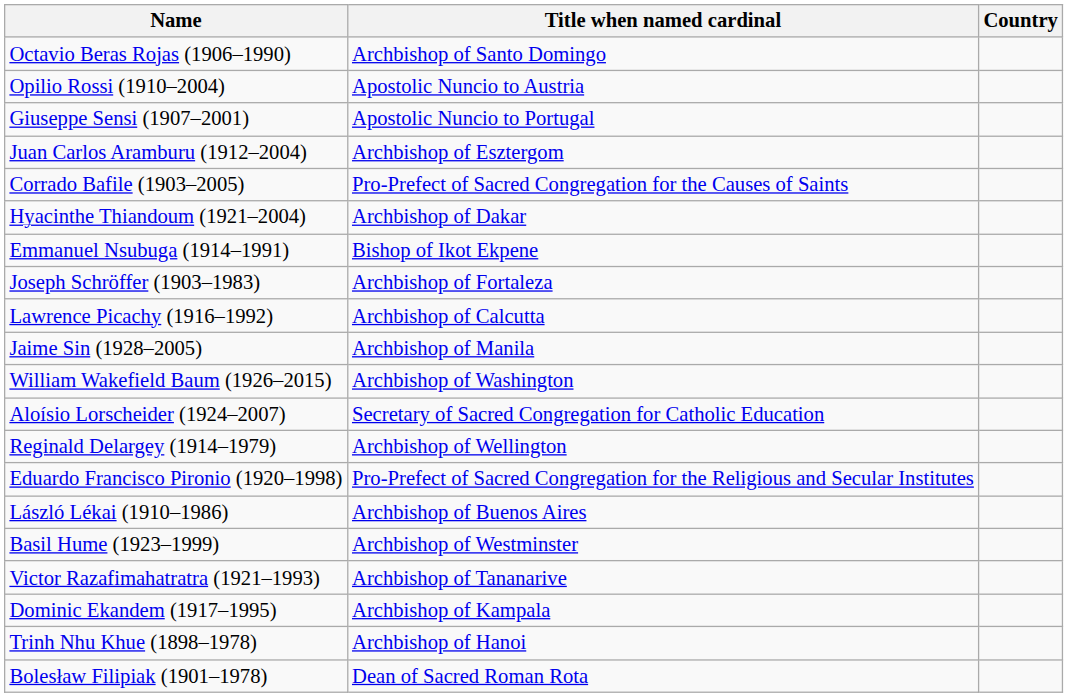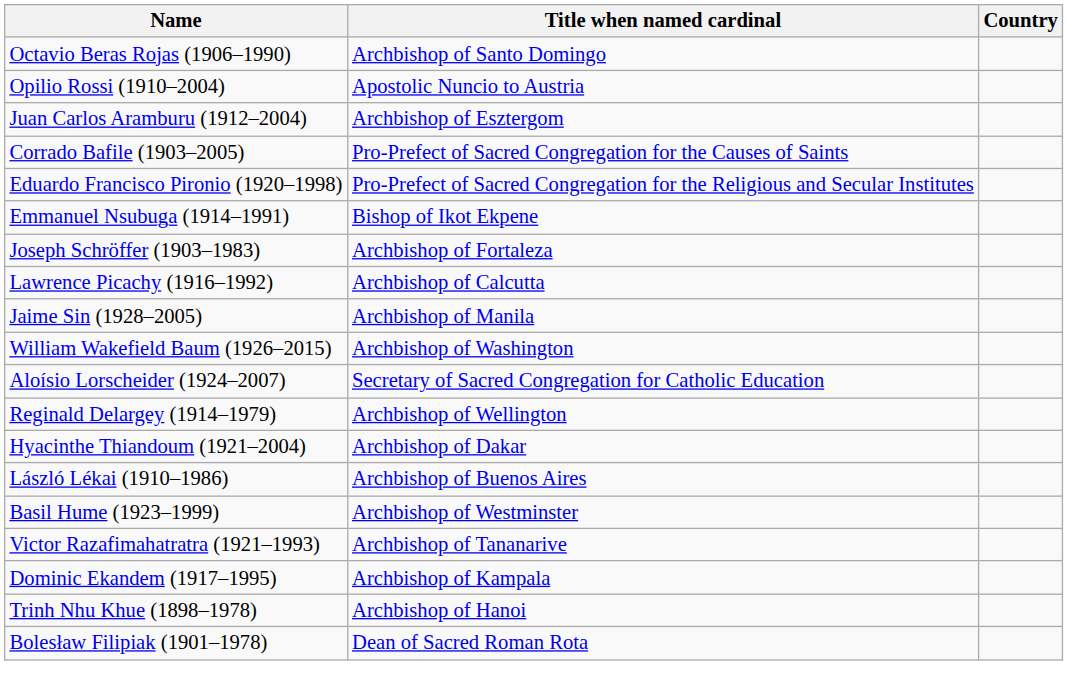 <table class="wikitable sortable">
 <tr>
 <th>Name</th>
 <th>Title when named cardinal</th>
 <th>Country</th>
 </tr>
 <tr>
 <td><a href='#'>Octavio Beras Rojas</a> (1906–1990)</td>
 <td><a href='#'>Archbishop of Santo Domingo</a></td>
 <td></td>
 </tr>
 <tr>
 <td><a href='#'>Opilio Rossi</a> (1910–2004)</td>
 <td><a href='#'>Apostolic Nuncio to Austria</a></td>
 <td></td>
 </tr>
 <tr>
-<td><a href='#'>Giuseppe Sensi</a> (1907–2001)</td>
-<td><a href='#'>Apostolic Nuncio to Portugal</a></td>
-<td></td>
-</tr>
-<tr>
 <td><a href='#'>Juan Carlos Aramburu</a> (1912–2004)</td>
 <td><a href='#'>Archbishop of Esztergom</a></td>
 <td></td>
 </tr>
 <tr>
 <td><a href='#'>Corrado Bafile</a> (1903–2005)</td>
 <td><a href='#'>Pro-Prefect of Sacred Congregation for the Causes of Saints</a></td>
 <td></td>
 </tr>
 <tr>
-<td><a href='#'>Hyacinthe Thiandoum</a> (1921–2004)</td>
-<td><a href='#'>Archbishop of Dakar</a></td>
+<td><a href='#'>Eduardo Francisco Pironio</a> (1920–1998)</td>
+<td><a href='#'>Pro-Prefect of Sacred Congregation for the Religious and Secular Institutes</a></td>
 <td></td>
 </tr>
 <tr>
 <td><a href='#'>Emmanuel Nsubuga</a> (1914–1991)</td>
 <td><a href='#'>Bishop of Ikot Ekpene</a></td>
 <td></td>
 </tr>
 <tr>
 <td><a href='#'>Joseph Schröffer</a> (1903–1983)</td>
 <td><a href='#'>Archbishop of Fortaleza</a></td>
 <td></td>
 </tr>
 <tr>
 <td><a href='#'>Lawrence Picachy</a> (1916–1992)</td>
 <td><a href='#'>Archbishop of Calcutta</a></td>
 <td></td>
 </tr>
 <tr>
 <td><a href='#'>Jaime Sin</a> (1928–2005)</td>
 <td><a href='#'>Archbishop of Manila</a></td>
 <td></td>
 </tr>
 <tr>
 <td><a href='#'>William Wakefield Baum</a> (1926–2015)</td>
 <td><a href='#'>Archbishop of Washington</a></td>
 <td></td>
 </tr>
 <tr>
 <td><a href='#'>Aloísio Lorscheider</a> (1924–2007)</td>
 <td><a href='#'>Secretary of Sacred Congregation for Catholic Education</a></td>
 <td></td>
 </tr>
 <tr>
 <td><a href='#'>Reginald Delargey</a> (1914–1979)</td>
 <td><a href='#'>Archbishop of Wellington</a></td>
 <td></td>
 </tr>
 <tr>
-<td><a href='#'>Eduardo Francisco Pironio</a> (1920–1998)</td>
-<td><a href='#'>Pro-Prefect of Sacred Congregation for the Religious and Secular Institutes</a></td>
+<td><a href='#'>Hyacinthe Thiandoum</a> (1921–2004)</td>
+<td><a href='#'>Archbishop of Dakar</a></td>
 <td></td>
 </tr>
 <tr>
 <td><a href='#'>László Lékai</a> (1910–1986)</td>
 <td><a href='#'>Archbishop of Buenos Aires</a></td>
 <td></td>
 </tr>
 <tr>
 <td><a href='#'>Basil Hume</a> (1923–1999)</td>
 <td><a href='#'>Archbishop of Westminster</a></td>
 <td></td>
 </tr>
 <tr>
 <td><a href='#'>Victor Razafimahatratra</a> (1921–1993)</td>
 <td><a href='#'>Archbishop of Tananarive</a></td>
 <td></td>
 </tr>
 <tr>
 <td><a href='#'>Dominic Ekandem</a> (1917–1995)</td>
 <td><a href='#'>Archbishop of Kampala</a></td>
 <td></td>
 </tr>
 <tr>
 <td><a href='#'>Trinh Nhu Khue</a> (1898–1978)</td>
 <td><a href='#'>Archbishop of Hanoi</a></td>
 <td></td>
 </tr>
 <tr>
 <td><a href='#'>Bolesław Filipiak</a> (1901–1978)</td>
 <td><a href='#'>Dean of Sacred Roman Rota</a></td>
 <td></td>
 </tr>
 </table>
